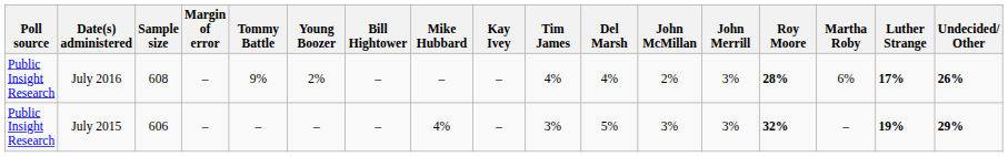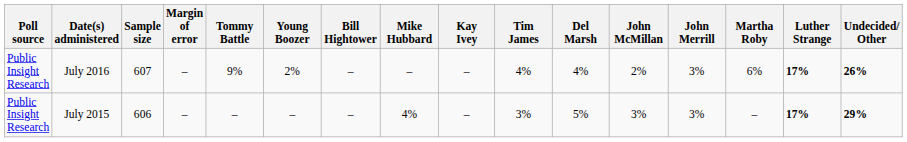 <table class="wikitable">
 <tr valign=bottom>
 <th>Poll source</th>
 <th>Date(s)<br>administered</th>
 <th>Sample<br>size</th>
 <th>Margin<br>of error</th>
 <th style="width:75px;">Tommy<br>Battle</th>
 <th style="width:75px;">Young<br>Boozer</th>
 <th style="width:75px;">Bill<br>Hightower</th>
 <th style="width:75px;">Mike<br>Hubbard</th>
 <th style="width:75px;">Kay<br>Ivey</th>
 <th style="width:75px;">Tim<br>James</th>
 <th style="width:75px;">Del<br>Marsh</th>
 <th style="width:75px;">John<br>McMillan</th>
 <th style="width:75px;">John<br>Merrill</th>
-<th style="width:75px;">Roy<br>Moore</th>
 <th style="width:75px;">Martha<br>Roby</th>
 <th style="width:75px;">Luther<br>Strange</th>
 <th>Undecided/<br>Other</th>
 </tr>
 <tr>
 <td><a href='#'>Public Insight Research</a></td>
 <td align=center>July 2016</td>
-<td align=center>608</td>
+<td align=center>607</td>
 <td align=center>–</td>
 <td align=center>9%</td>
 <td align=center>2%</td>
 <td align=center>–</td>
 <td align=center>–</td>
 <td align=center>–</td>
 <td align=center>4%</td>
 <td align=center>4%</td>
 <td align=center>2%</td>
 <td align=center>3%</td>
-<td><strong>28%</strong></td>
 <td align=center>6%</td>
 <td><strong>17%</strong></td>
 <td><strong>26%</strong></td>
 </tr>
 <tr>
 <td><a href='#'>Public Insight Research</a></td>
 <td align=center>July 2015</td>
 <td align=center>606</td>
 <td align=center>–</td>
 <td align=center>–</td>
 <td align=center>–</td>
 <td align=center>–</td>
 <td align=center>4%</td>
 <td align=center>–</td>
 <td align=center>3%</td>
 <td align=center>5%</td>
 <td align=center>3%</td>
 <td align=center>3%</td>
-<td><strong>32%</strong></td>
 <td align=center>–</td>
-<td><strong>19%</strong></td>
+<td><strong>17%</strong></td>
 <td><strong>29%</strong></td>
 </tr>
 </table>
